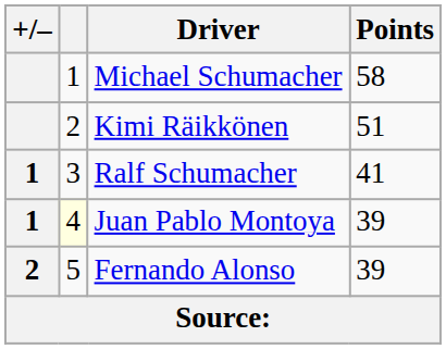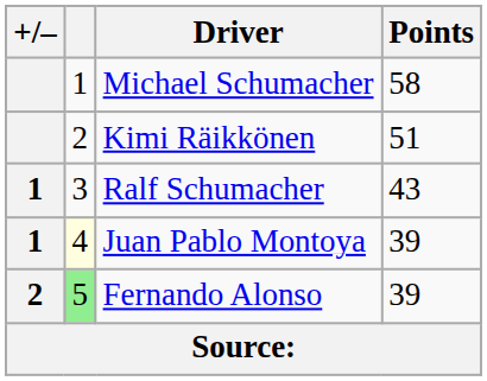 <table class="wikitable" style="font-size: 85%;">
 <tr>
 <th scope="col">+/–</th>
 <th scope="col"></th>
 <th scope="col">Driver</th>
 <th scope="col">Points</th>
 </tr>
 <tr>
 <th scope="row"></th>
 <td align="center">1</td>
 <td> <a href='#'>Michael Schumacher</a></td>
 <td>58</td>
 </tr>
 <tr>
 <th scope="row"></th>
 <td align="center">2</td>
 <td> <a href='#'>Kimi Räikkönen</a></td>
 <td>51</td>
 </tr>
 <tr>
 <th scope="row"> 1</th>
 <td align="center">3</td>
 <td> <a href='#'>Ralf Schumacher</a></td>
-<td>41</td>
+<td>43</td>
 </tr>
 <tr>
 <th scope="row"> 1</th>
 <td align="center" style="background: lightyellow;">4</td>
 <td> <a href='#'>Juan Pablo Montoya</a></td>
 <td>39</td>
 </tr>
 <tr>
 <th scope="row"> 2</th>
-<td align="center">5</td>
+<td align="center" style="background: lightgreen;">5</td>
 <td> <a href='#'>Fernando Alonso</a></td>
 <td>39</td>
 </tr>
 <tr>
 <th colspan=4>Source: </th>
 </tr>
 </table>
